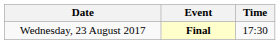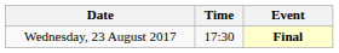 <table class = "wikitable" style="text-align:center;">
 <tr>
 <th width="220">Date</th>
+<th width="50">Time</th>
 <th width="100">Event</th>
-<th width="50">Time</th>
 </tr>
 <tr>
 <td>Wednesday, 23 August 2017</td>
+<td>17:30</td>
 <td bgcolor="ffffcc"><strong>Final</strong></td>
-<td>17:30</td>
 </tr>
 </table>
